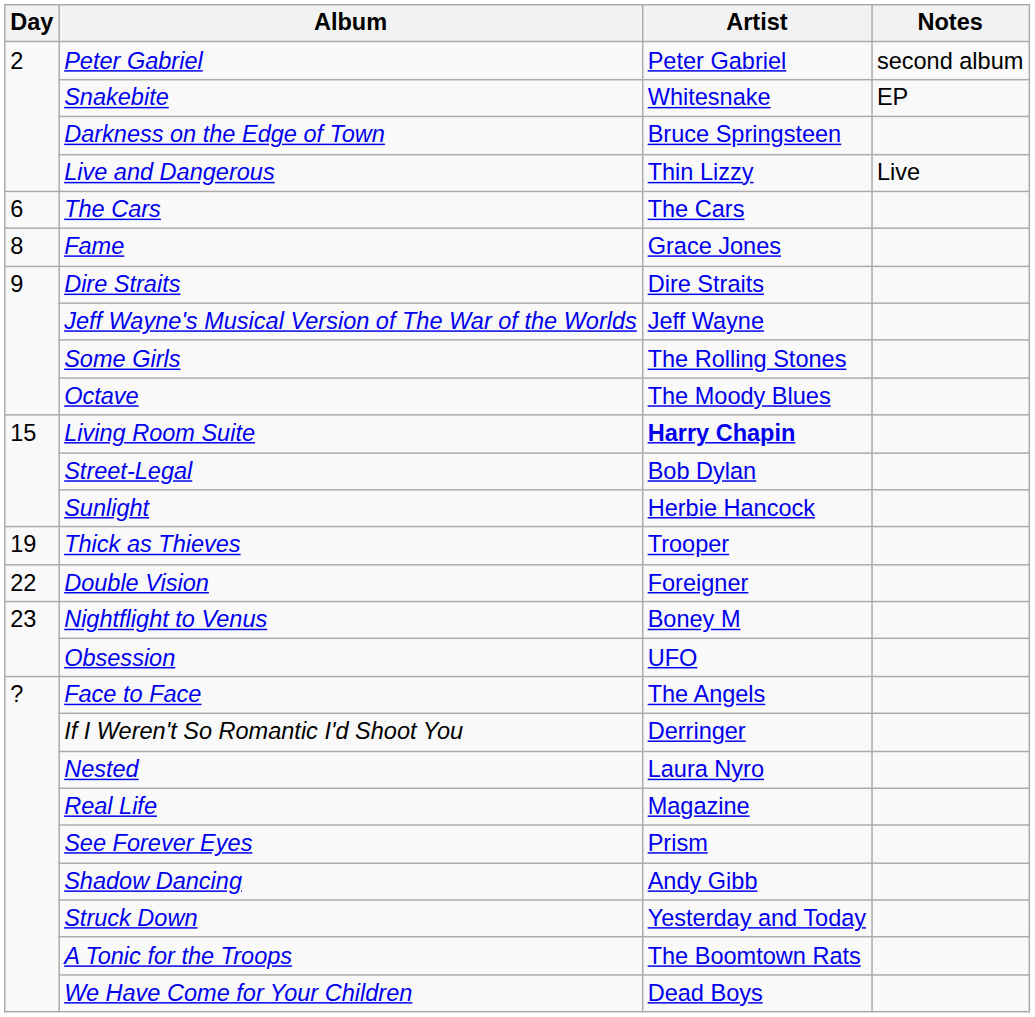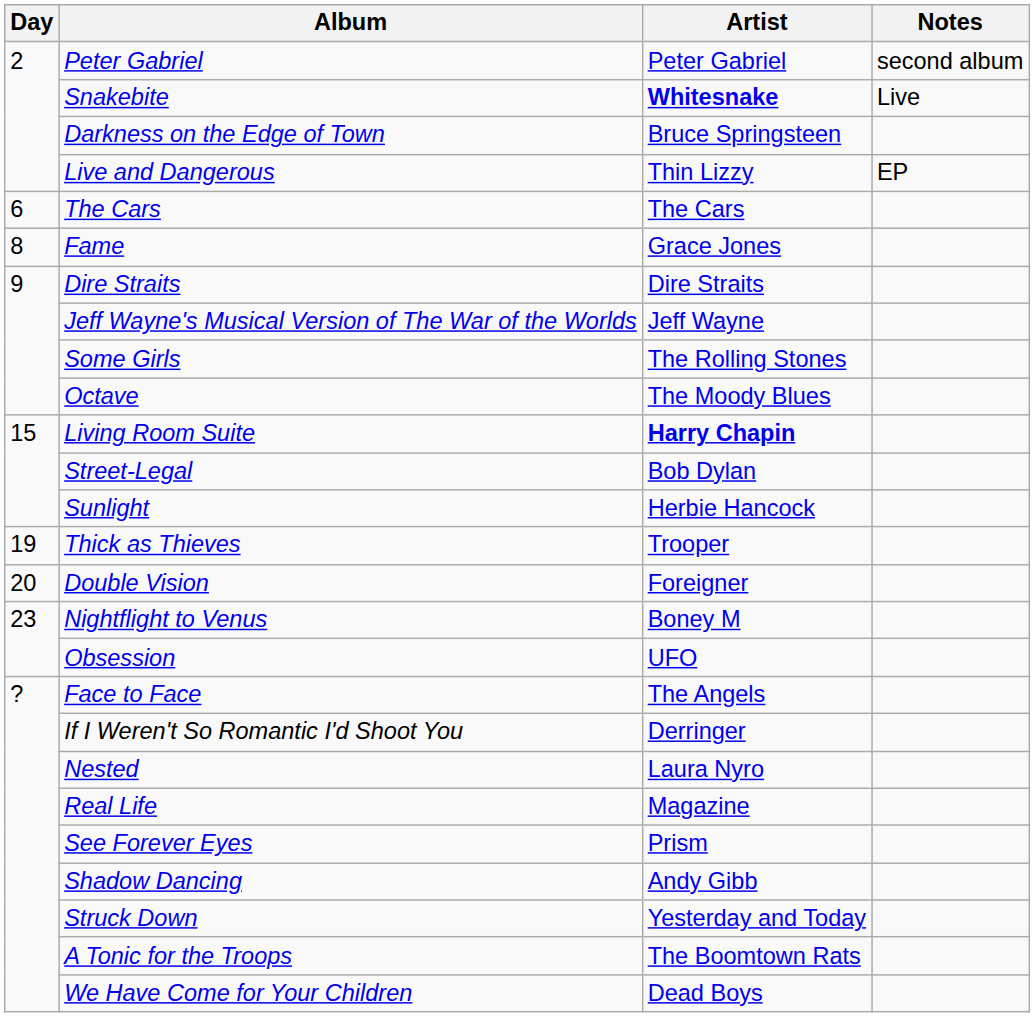 <table class="wikitable">
 <tr>
 <th>Day</th>
 <th>Album</th>
 <th>Artist</th>
 <th>Notes</th>
 </tr>
 <tr>
 <td rowspan="4" valign="top">2</td>
 <td><em><a href='#'>Peter Gabriel</a></em></td>
 <td><a href='#'>Peter Gabriel</a></td>
 <td>second album</td>
 </tr>
 <tr>
 <td><em><a href='#'>Snakebite</a></em></td>
-<td><a href='#'>Whitesnake</a></td>
-<td>EP</td>
+<td><strong><a href='#'>Whitesnake</a></strong></td>
+<td>Live</td>
 </tr>
 <tr>
 <td><em><a href='#'>Darkness on the Edge of Town</a></em></td>
 <td><a href='#'>Bruce Springsteen</a></td>
 <td></td>
 </tr>
 <tr>
 <td><em><a href='#'>Live and Dangerous</a></em></td>
 <td><a href='#'>Thin Lizzy</a></td>
-<td>Live</td>
+<td>EP</td>
 </tr>
 <tr>
 <td valign="top">6</td>
 <td><em><a href='#'>The Cars</a></em></td>
 <td><a href='#'>The Cars</a></td>
 <td></td>
 </tr>
 <tr>
 <td valign="top">8</td>
 <td><em><a href='#'>Fame</a></em></td>
 <td><a href='#'>Grace Jones</a></td>
 <td></td>
 </tr>
 <tr>
 <td rowspan="4" valign="top">9</td>
 <td><em><a href='#'>Dire Straits</a></em></td>
 <td><a href='#'>Dire Straits</a></td>
 <td></td>
 </tr>
 <tr>
 <td><em><a href='#'>Jeff Wayne's Musical Version of The War of the Worlds</a></em></td>
 <td><a href='#'>Jeff Wayne</a></td>
 <td></td>
 </tr>
 <tr>
 <td><em><a href='#'>Some Girls</a></em></td>
 <td><a href='#'>The Rolling Stones</a></td>
 <td></td>
 </tr>
 <tr>
 <td><em><a href='#'>Octave</a></em></td>
 <td><a href='#'>The Moody Blues</a></td>
 <td></td>
 </tr>
 <tr>
 <td rowspan="3" valign="top">15</td>
 <td><em><a href='#'>Living Room Suite</a></em></td>
 <td><strong><a href='#'>Harry Chapin</a></strong></td>
 <td></td>
 </tr>
 <tr>
 <td><em><a href='#'>Street-Legal</a></em></td>
 <td><a href='#'>Bob Dylan</a></td>
 <td></td>
 </tr>
 <tr>
 <td><em><a href='#'>Sunlight</a></em></td>
 <td><a href='#'>Herbie Hancock</a></td>
 <td></td>
 </tr>
 <tr>
 <td valign="top">19</td>
 <td><em><a href='#'>Thick as Thieves</a></em></td>
 <td><a href='#'>Trooper</a></td>
 <td></td>
 </tr>
 <tr>
-<td valign="top">22</td>
+<td valign="top">20</td>
 <td><em><a href='#'>Double Vision</a></em></td>
 <td><a href='#'>Foreigner</a></td>
 <td></td>
 </tr>
 <tr>
 <td rowspan="2" valign="top">23</td>
 <td><em><a href='#'>Nightflight to Venus</a></em></td>
 <td><a href='#'>Boney M</a></td>
 <td></td>
 </tr>
 <tr>
 <td><em><a href='#'>Obsession</a></em></td>
 <td><a href='#'>UFO</a></td>
 <td></td>
 </tr>
 <tr>
 <td rowspan="10" valign="top">?</td>
 <td><em><a href='#'>Face to Face</a></em></td>
 <td><a href='#'>The Angels</a></td>
 <td></td>
 </tr>
 <tr>
 <td><em>If I Weren't So Romantic I'd Shoot You</em></td>
 <td><a href='#'>Derringer</a></td>
 <td></td>
 </tr>
 <tr>
 <td><em><a href='#'>Nested</a></em></td>
 <td><a href='#'>Laura Nyro</a></td>
 <td></td>
 </tr>
 <tr>
 <td><em><a href='#'>Real Life</a></em></td>
 <td><a href='#'>Magazine</a></td>
 <td></td>
 </tr>
 <tr>
 <td><em><a href='#'>See Forever Eyes</a></em></td>
 <td><a href='#'>Prism</a></td>
 <td></td>
 </tr>
 <tr>
 <td><em><a href='#'>Shadow Dancing</a></em></td>
 <td><a href='#'>Andy Gibb</a></td>
 <td></td>
 </tr>
 <tr>
 <td><em><a href='#'>Struck Down</a></em></td>
 <td><a href='#'>Yesterday and Today</a></td>
 <td></td>
 </tr>
 <tr>
 <td><em><a href='#'>A Tonic for the Troops</a></em></td>
 <td><a href='#'>The Boomtown Rats</a></td>
 <td></td>
 </tr>
 <tr>
 <td><em><a href='#'>We Have Come for Your Children</a></em></td>
 <td><a href='#'>Dead Boys</a></td>
 <td></td>
 </tr>
 </table>
